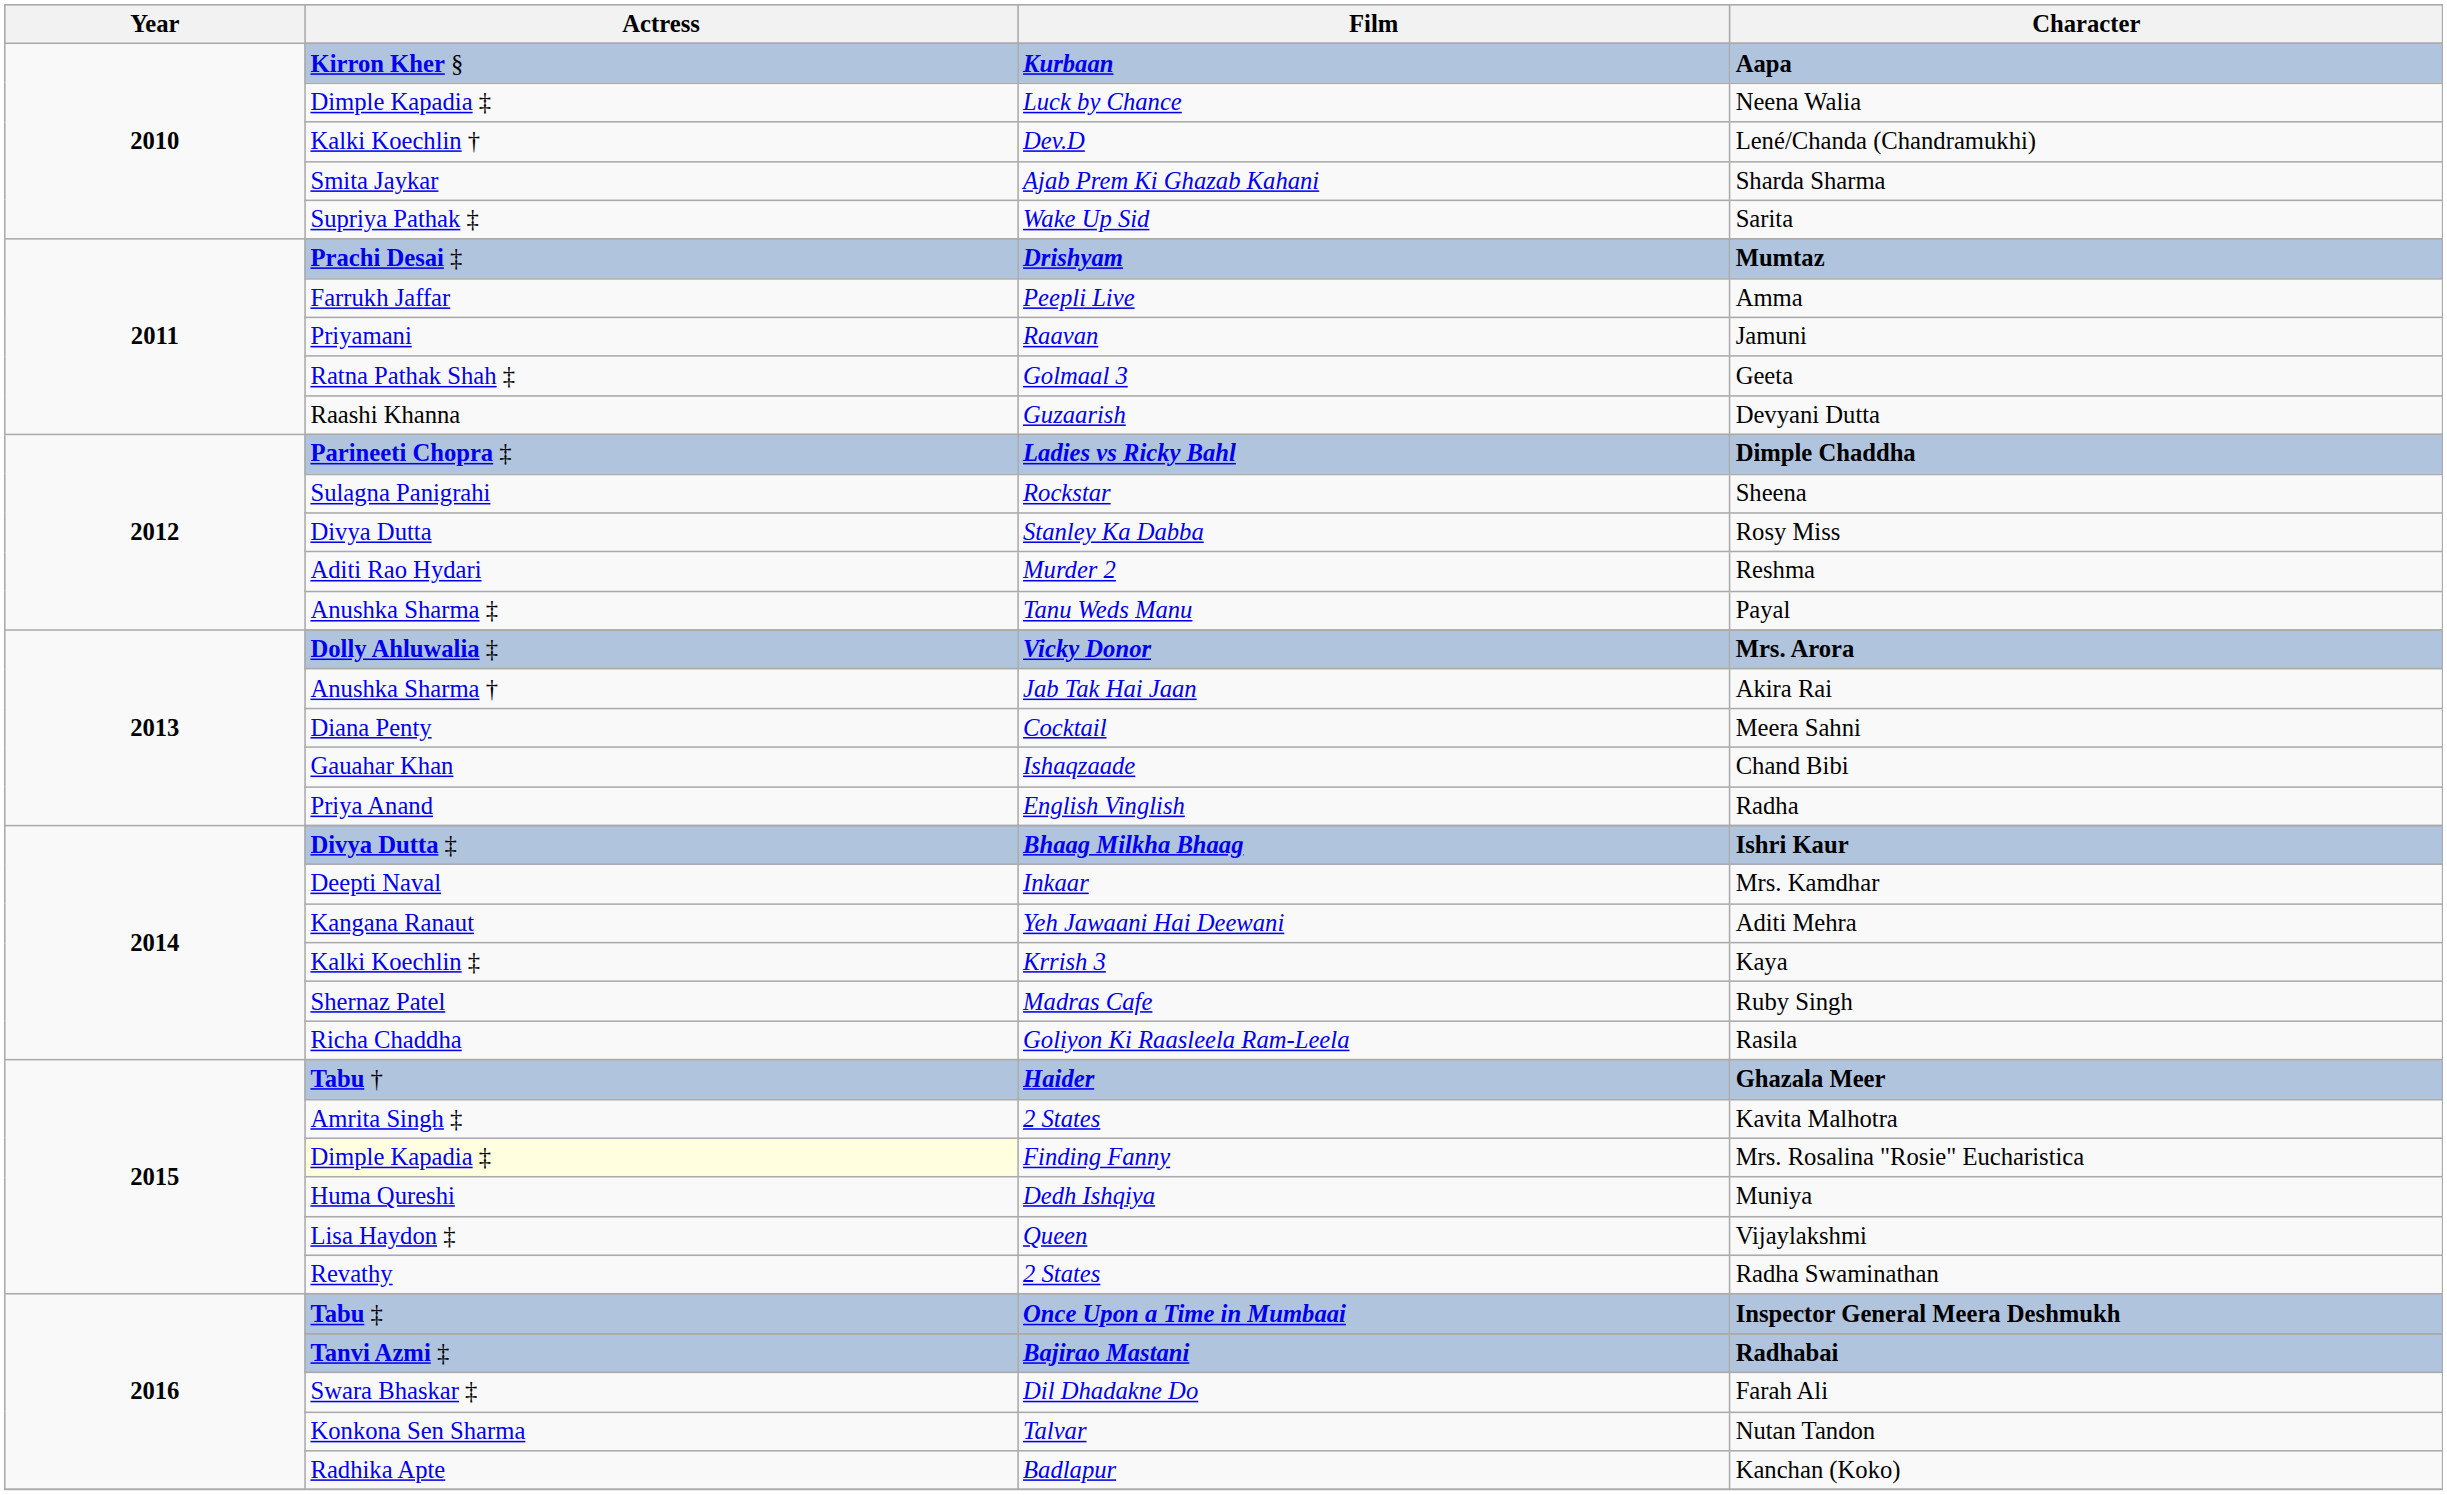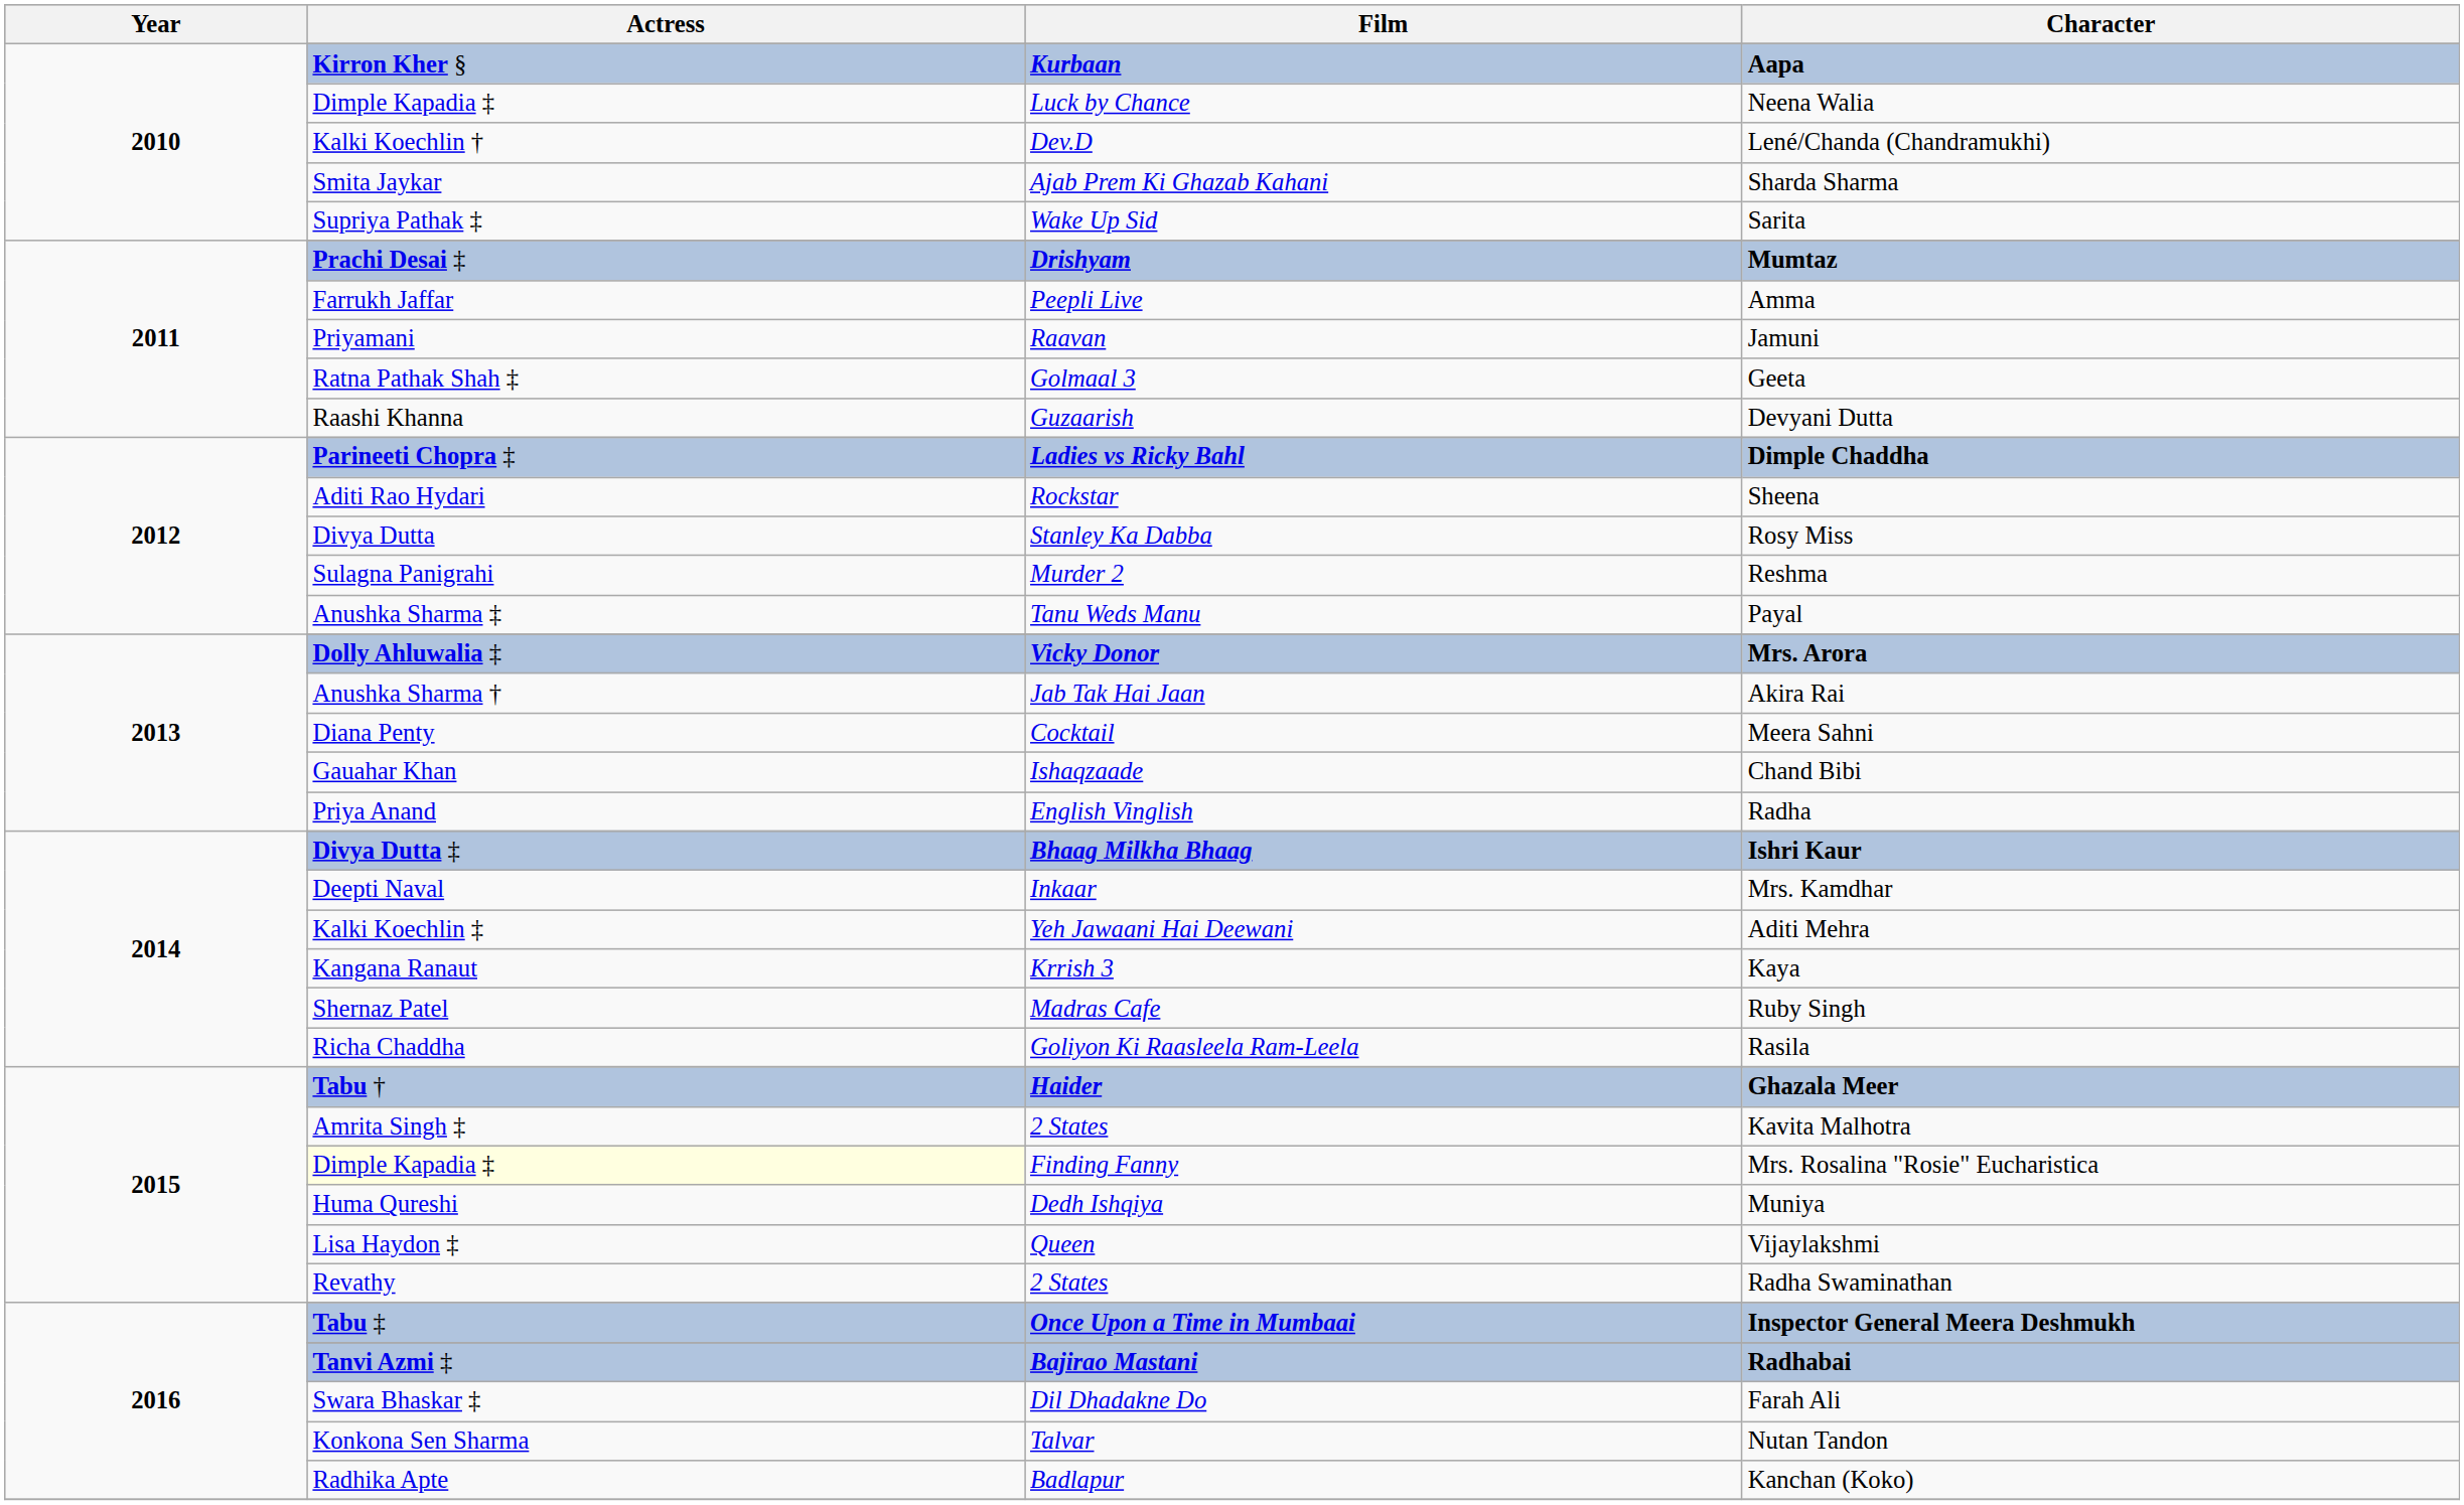 <table class="wikitable" style="width:100%">
 <tr bgcolor="#bebebe">
 <th width="8%">Year</th>
 <th width="19%">Actress</th>
 <th width="19%">Film</th>
 <th width="19%">Character</th>
 </tr>
 <tr>
 <td rowspan=6 style="text-align:center"><strong>2010</strong></td>
 </tr>
 <tr style="background:#B0C4DE;">
 <td><strong><a href='#'>Kirron Kher</a></strong> §</td>
 <td><strong><em><a href='#'>Kurbaan</a></em></strong></td>
 <td><strong>Aapa</strong></td>
 </tr>
 <tr>
 <td><a href='#'>Dimple Kapadia</a> ‡</td>
 <td><em><a href='#'>Luck by Chance</a></em></td>
 <td>Neena Walia</td>
 </tr>
 <tr>
 <td><a href='#'>Kalki Koechlin</a> †</td>
 <td><em><a href='#'>Dev.D</a></em></td>
 <td>Lené/Chanda (Chandramukhi)</td>
 </tr>
 <tr>
 <td><a href='#'>Smita Jaykar</a></td>
 <td><em><a href='#'>Ajab Prem Ki Ghazab Kahani</a></em></td>
 <td>Sharda Sharma</td>
 </tr>
 <tr>
 <td><a href='#'>Supriya Pathak</a> ‡</td>
 <td><em><a href='#'>Wake Up Sid</a></em></td>
 <td>Sarita</td>
 </tr>
 <tr>
 <td rowspan=6 style="text-align:center"><strong>2011</strong></td>
 </tr>
 <tr style="background:#B0C4DE;">
 <td><strong><a href='#'>Prachi Desai</a></strong> ‡</td>
 <td><strong><em><a href='#'>Drishyam</a></em></strong></td>
 <td><strong>Mumtaz</strong></td>
 </tr>
 <tr>
 <td><a href='#'>Farrukh Jaffar</a></td>
 <td><em><a href='#'>Peepli Live</a></em></td>
 <td>Amma</td>
 </tr>
 <tr>
 <td><a href='#'>Priyamani</a></td>
 <td><em><a href='#'>Raavan</a></em></td>
 <td>Jamuni</td>
 </tr>
 <tr>
 <td><a href='#'>Ratna Pathak Shah</a> ‡</td>
 <td><em><a href='#'>Golmaal 3</a></em></td>
 <td>Geeta</td>
 </tr>
 <tr>
 <td>Raashi Khanna</td>
 <td><em><a href='#'>Guzaarish</a></em></td>
 <td>Devyani Dutta</td>
 </tr>
 <tr>
 <td rowspan=6 style="text-align:center"><strong>2012</strong></td>
 </tr>
 <tr style="background:#B0C4DE;">
 <td><strong><a href='#'>Parineeti Chopra</a></strong> ‡</td>
 <td><strong><em><a href='#'>Ladies vs Ricky Bahl</a></em></strong></td>
 <td><strong>Dimple Chaddha</strong></td>
 </tr>
 <tr>
-<td><a href='#'>Sulagna Panigrahi</a></td>
+<td><a href='#'>Aditi Rao Hydari</a></td>
 <td><em><a href='#'>Rockstar</a></em></td>
 <td>Sheena</td>
 </tr>
 <tr>
 <td><a href='#'>Divya Dutta</a></td>
 <td><em><a href='#'>Stanley Ka Dabba</a></em></td>
 <td>Rosy Miss</td>
 </tr>
 <tr>
-<td><a href='#'>Aditi Rao Hydari</a></td>
+<td><a href='#'>Sulagna Panigrahi</a></td>
 <td><em><a href='#'>Murder 2</a></em></td>
 <td>Reshma</td>
 </tr>
 <tr>
 <td><a href='#'>Anushka Sharma</a> ‡</td>
 <td><em><a href='#'>Tanu Weds Manu</a></em></td>
 <td>Payal</td>
 </tr>
 <tr>
 <td rowspan=6 style="text-align:center"><strong>2013</strong></td>
 </tr>
 <tr style="background:#B0C4DE;">
 <td><strong><a href='#'>Dolly Ahluwalia</a></strong> ‡</td>
 <td><strong><em><a href='#'>Vicky Donor</a></em></strong></td>
 <td><strong>Mrs. Arora</strong></td>
 </tr>
 <tr>
 <td><a href='#'>Anushka Sharma</a> †</td>
 <td><em><a href='#'>Jab Tak Hai Jaan</a></em></td>
 <td>Akira Rai</td>
 </tr>
 <tr>
 <td><a href='#'>Diana Penty</a></td>
 <td><em><a href='#'>Cocktail</a></em></td>
 <td>Meera Sahni</td>
 </tr>
 <tr>
 <td><a href='#'>Gauahar Khan</a></td>
 <td><em><a href='#'>Ishaqzaade</a></em></td>
 <td>Chand Bibi</td>
 </tr>
 <tr>
 <td><a href='#'>Priya Anand</a></td>
 <td><em><a href='#'>English Vinglish</a></em></td>
 <td>Radha</td>
 </tr>
 <tr>
 <td rowspan=7 style="text-align:center"><strong>2014</strong></td>
 </tr>
 <tr style="background:#B0C4DE;">
 <td><strong><a href='#'>Divya Dutta</a></strong> ‡</td>
 <td><strong><em><a href='#'>Bhaag Milkha Bhaag</a></em></strong></td>
 <td><strong>Ishri Kaur</strong></td>
 </tr>
 <tr>
 <td><a href='#'>Deepti Naval</a></td>
 <td><em><a href='#'>Inkaar</a></em></td>
 <td>Mrs. Kamdhar</td>
 </tr>
 <tr>
-<td><a href='#'>Kangana Ranaut</a></td>
+<td><a href='#'>Kalki Koechlin</a> ‡</td>
 <td><em><a href='#'>Yeh Jawaani Hai Deewani</a></em></td>
 <td>Aditi Mehra</td>
 </tr>
 <tr>
-<td><a href='#'>Kalki Koechlin</a> ‡</td>
+<td><a href='#'>Kangana Ranaut</a></td>
 <td><em><a href='#'>Krrish 3</a></em></td>
 <td>Kaya</td>
 </tr>
 <tr>
 <td><a href='#'>Shernaz Patel</a></td>
 <td><em><a href='#'>Madras Cafe</a></em></td>
 <td>Ruby Singh</td>
 </tr>
 <tr>
 <td><a href='#'>Richa Chaddha</a></td>
 <td><em><a href='#'>Goliyon Ki Raasleela Ram-Leela</a></em></td>
 <td>Rasila</td>
 </tr>
 <tr>
 <td rowspan=7 style="text-align:center"><strong>2015</strong></td>
 </tr>
 <tr style="background:#B0C4DE;">
 <td><strong><a href='#'>Tabu</a></strong> †</td>
 <td><strong><em><a href='#'>Haider</a></em></strong></td>
 <td><strong>Ghazala Meer</strong></td>
 </tr>
 <tr>
 <td><a href='#'>Amrita Singh</a> ‡</td>
 <td><em><a href='#'>2 States</a></em></td>
 <td>Kavita Malhotra</td>
 </tr>
 <tr>
 <td style="background: lightyellow;"><a href='#'>Dimple Kapadia</a> ‡</td>
 <td><em><a href='#'>Finding Fanny</a></em></td>
 <td>Mrs. Rosalina "Rosie" Eucharistica</td>
 </tr>
 <tr>
 <td><a href='#'>Huma Qureshi</a></td>
 <td><em><a href='#'>Dedh Ishqiya</a></em></td>
 <td>Muniya</td>
 </tr>
 <tr>
 <td><a href='#'>Lisa Haydon</a> ‡</td>
 <td><em><a href='#'>Queen</a></em></td>
 <td>Vijaylakshmi</td>
 </tr>
 <tr>
 <td><a href='#'>Revathy</a></td>
 <td><em><a href='#'>2 States</a></em></td>
 <td>Radha Swaminathan</td>
 </tr>
 <tr>
 <td rowspan=7 style="text-align:center"><strong>2016</strong></td>
 </tr>
 <tr style="background:#B0C4DE;">
 <td><strong><a href='#'>Tabu</a></strong> ‡</td>
 <td><strong><em><a href='#'>Once Upon a Time in Mumbaai</a></em></strong></td>
 <td><strong>Inspector General Meera Deshmukh</strong></td>
 </tr>
 <tr>
 </tr>
 <tr style="background:#B0C4DE;">
 <td><strong><a href='#'>Tanvi Azmi</a></strong> ‡</td>
 <td><strong><em><a href='#'>Bajirao Mastani</a></em></strong></td>
 <td><strong>Radhabai</strong></td>
 </tr>
 <tr>
 <td><a href='#'>Swara Bhaskar</a> ‡</td>
 <td><em><a href='#'>Dil Dhadakne Do</a></em></td>
 <td>Farah Ali</td>
 </tr>
 <tr>
 <td><a href='#'>Konkona Sen Sharma</a></td>
 <td><em><a href='#'>Talvar</a></em></td>
 <td>Nutan Tandon</td>
 </tr>
 <tr>
 <td><a href='#'>Radhika Apte</a></td>
 <td><em><a href='#'>Badlapur</a></em></td>
 <td>Kanchan (Koko)</td>
 </tr>
 <tr>
 </tr>
 </table>
